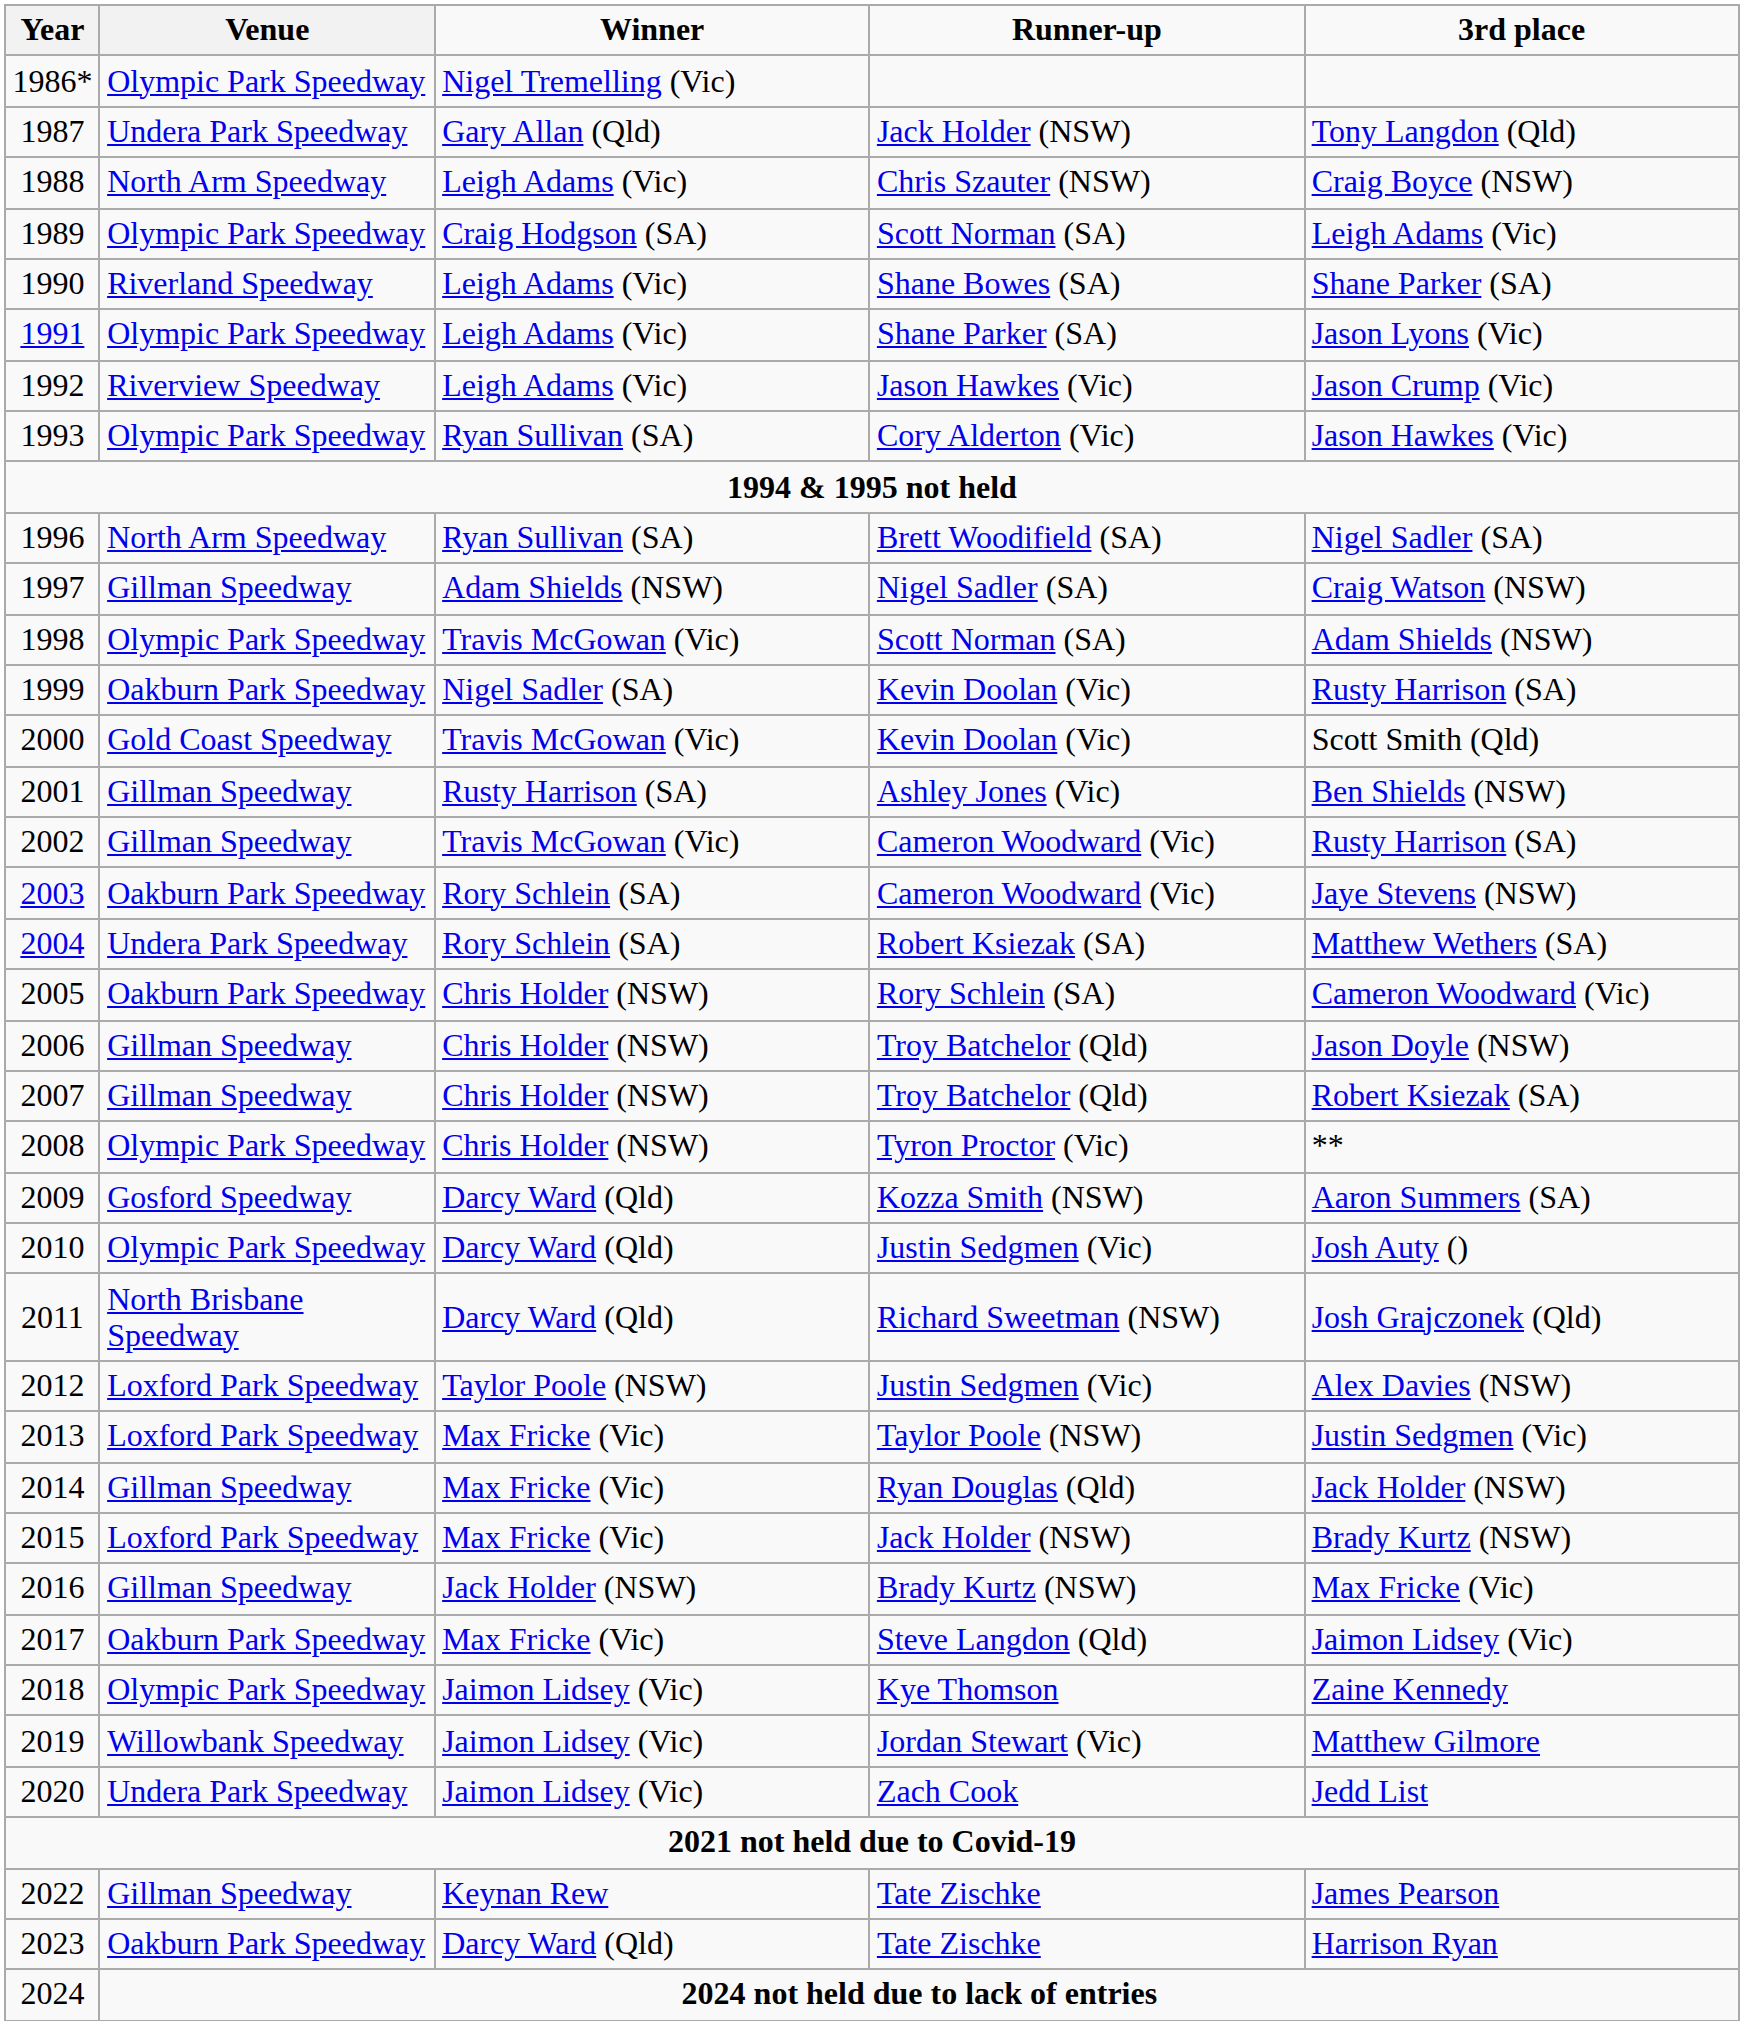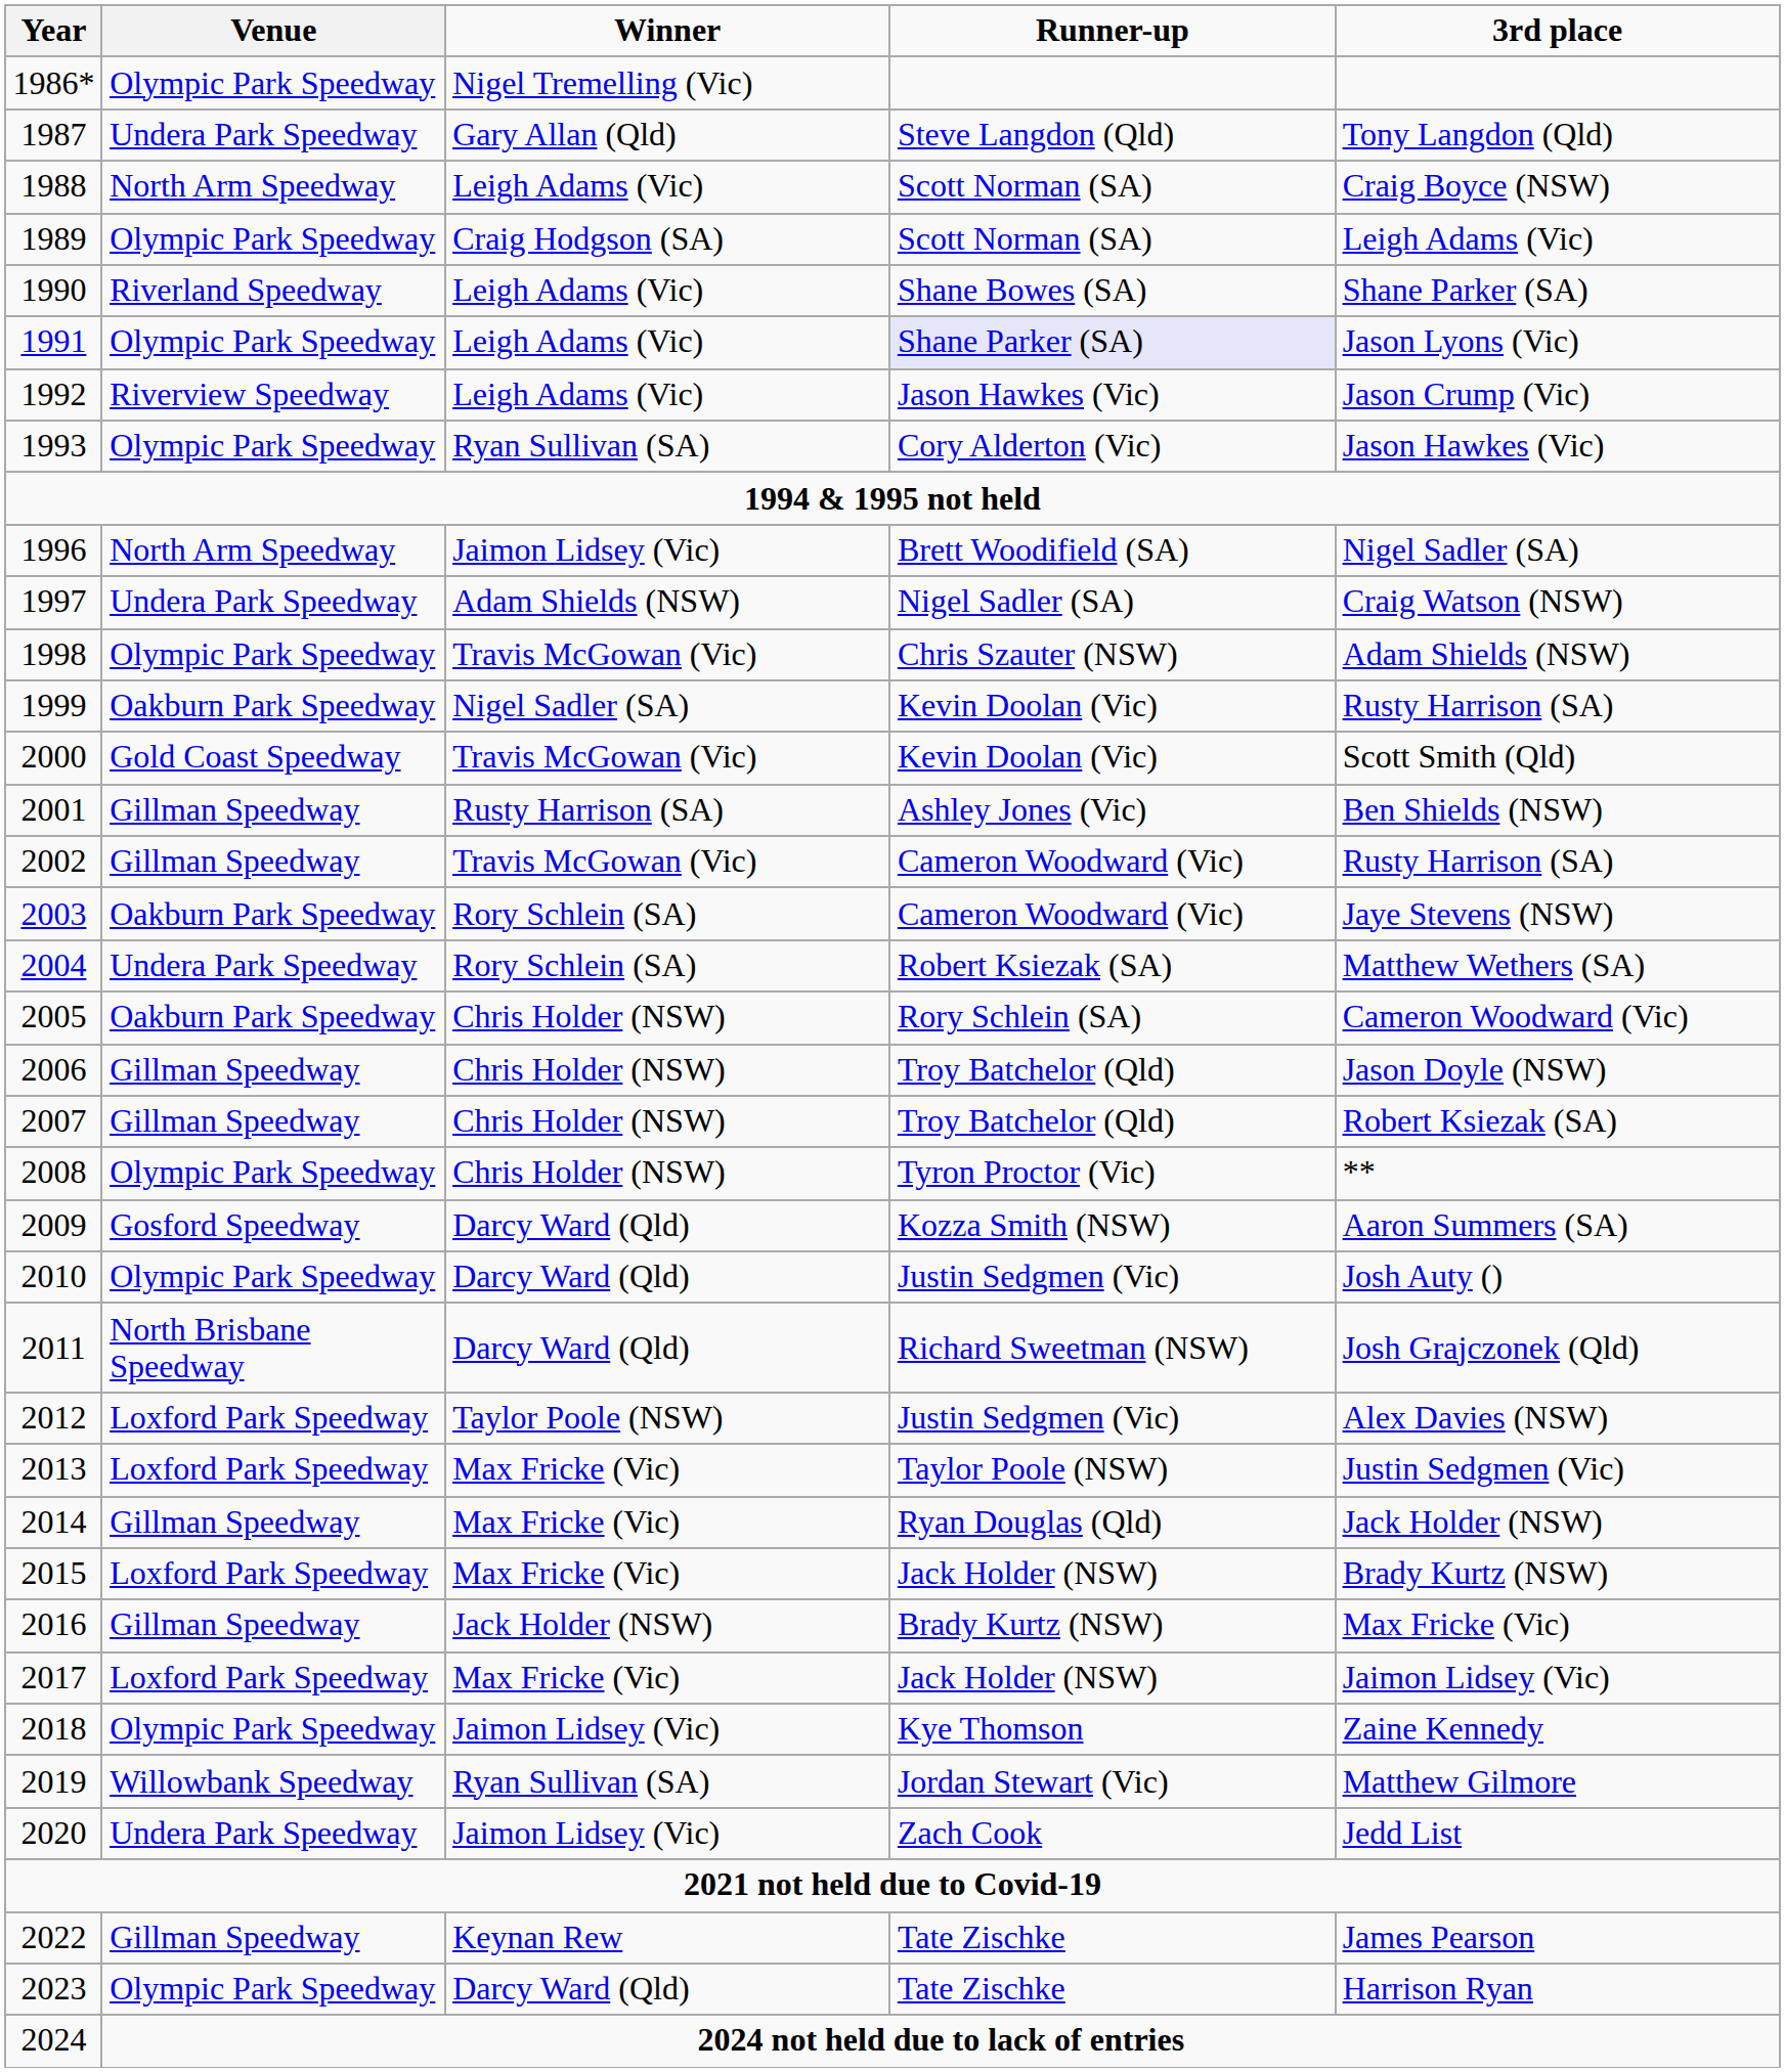 <table class="wikitable">
 <tr align=center>
 <th>Year</th>
 <th>Venue</th>
 <td width=210px ><strong>Winner</strong></td>
 <td width=210px ><strong>Runner-up</strong></td>
 <td width=210px ><strong>3rd place</strong></td>
 </tr>
 <tr>
 <td align=center>1986*</td>
 <td><a href='#'>Olympic Park Speedway</a></td>
 <td><a href='#'>Nigel Tremelling</a> (Vic)</td>
 <td></td>
 <td></td>
 </tr>
 <tr>
 </tr>
 <tr>
 <td align=center>1987</td>
 <td><a href='#'>Undera Park Speedway</a></td>
 <td><a href='#'>Gary Allan</a> (Qld)</td>
-<td><a href='#'>Jack Holder</a> (NSW)</td>
+<td><a href='#'>Steve Langdon</a> (Qld)</td>
 <td><a href='#'>Tony Langdon</a> (Qld)</td>
 </tr>
 <tr>
 <td align=center>1988</td>
 <td><a href='#'>North Arm Speedway</a></td>
 <td><a href='#'>Leigh Adams</a> (Vic)</td>
-<td><a href='#'>Chris Szauter</a> (NSW)</td>
+<td><a href='#'>Scott Norman</a> (SA)</td>
 <td><a href='#'>Craig Boyce</a> (NSW)</td>
 </tr>
 <tr>
 <td align=center>1989</td>
 <td><a href='#'>Olympic Park Speedway</a></td>
 <td><a href='#'>Craig Hodgson</a> (SA)</td>
 <td><a href='#'>Scott Norman</a> (SA)</td>
 <td><a href='#'>Leigh Adams</a> (Vic)</td>
 </tr>
 <tr>
 <td align=center>1990</td>
 <td><a href='#'>Riverland Speedway</a></td>
 <td><a href='#'>Leigh Adams</a> (Vic)</td>
 <td><a href='#'>Shane Bowes</a> (SA)</td>
 <td><a href='#'>Shane Parker</a> (SA)</td>
 </tr>
 <tr>
 <td align=center><a href='#'>1991</a></td>
 <td><a href='#'>Olympic Park Speedway</a></td>
 <td><a href='#'>Leigh Adams</a> (Vic)</td>
-<td><a href='#'>Shane Parker</a> (SA)</td>
+<td style="background: lavender;"><a href='#'>Shane Parker</a> (SA)</td>
 <td><a href='#'>Jason Lyons</a> (Vic)</td>
 </tr>
 <tr>
 <td align=center>1992</td>
 <td><a href='#'>Riverview Speedway</a></td>
 <td><a href='#'>Leigh Adams</a> (Vic)</td>
 <td><a href='#'>Jason Hawkes</a> (Vic)</td>
 <td><a href='#'>Jason Crump</a> (Vic)</td>
 </tr>
 <tr>
 <td align=center>1993</td>
 <td><a href='#'>Olympic Park Speedway</a></td>
 <td><a href='#'>Ryan Sullivan</a> (SA)</td>
 <td><a href='#'>Cory Alderton</a> (Vic)</td>
 <td><a href='#'>Jason Hawkes</a> (Vic)</td>
 </tr>
 <tr>
 <td colspan=5 align=center><strong>1994 & 1995 not held</strong></td>
 </tr>
 <tr>
 <td align=center>1996</td>
 <td><a href='#'>North Arm Speedway</a></td>
-<td><a href='#'>Ryan Sullivan</a> (SA)</td>
+<td><a href='#'>Jaimon Lidsey</a> (Vic)</td>
 <td><a href='#'>Brett Woodifield</a> (SA)</td>
 <td><a href='#'>Nigel Sadler</a> (SA)</td>
 </tr>
 <tr>
 <td align=center>1997</td>
-<td><a href='#'>Gillman Speedway</a></td>
+<td><a href='#'>Undera Park Speedway</a></td>
 <td><a href='#'>Adam Shields</a> (NSW)</td>
 <td><a href='#'>Nigel Sadler</a> (SA)</td>
 <td><a href='#'>Craig Watson</a> (NSW)</td>
 </tr>
 <tr>
 <td align=center>1998</td>
 <td><a href='#'>Olympic Park Speedway</a></td>
 <td><a href='#'>Travis McGowan</a> (Vic)</td>
-<td><a href='#'>Scott Norman</a> (SA)</td>
+<td><a href='#'>Chris Szauter</a> (NSW)</td>
 <td><a href='#'>Adam Shields</a> (NSW)</td>
 </tr>
 <tr>
 <td align=center>1999</td>
 <td><a href='#'>Oakburn Park Speedway</a></td>
 <td><a href='#'>Nigel Sadler</a> (SA)</td>
 <td><a href='#'>Kevin Doolan</a> (Vic)</td>
 <td><a href='#'>Rusty Harrison</a> (SA)</td>
 </tr>
 <tr>
 <td align=center>2000</td>
 <td><a href='#'>Gold Coast Speedway</a></td>
 <td><a href='#'>Travis McGowan</a> (Vic)</td>
 <td><a href='#'>Kevin Doolan</a> (Vic)</td>
 <td>Scott Smith (Qld)</td>
 </tr>
 <tr>
 <td align=center>2001</td>
 <td><a href='#'>Gillman Speedway</a></td>
 <td><a href='#'>Rusty Harrison</a> (SA)</td>
 <td><a href='#'>Ashley Jones</a> (Vic)</td>
 <td><a href='#'>Ben Shields</a> (NSW)</td>
 </tr>
 <tr>
 <td align=center>2002</td>
 <td><a href='#'>Gillman Speedway</a></td>
 <td><a href='#'>Travis McGowan</a> (Vic)</td>
 <td><a href='#'>Cameron Woodward</a> (Vic)</td>
 <td><a href='#'>Rusty Harrison</a> (SA)</td>
 </tr>
 <tr>
 <td align=center><a href='#'>2003</a></td>
 <td><a href='#'>Oakburn Park Speedway</a></td>
 <td><a href='#'>Rory Schlein</a> (SA)</td>
 <td><a href='#'>Cameron Woodward</a> (Vic)</td>
 <td><a href='#'>Jaye Stevens</a> (NSW)</td>
 </tr>
 <tr>
 <td align=center><a href='#'>2004</a></td>
 <td><a href='#'>Undera Park Speedway</a></td>
 <td><a href='#'>Rory Schlein</a> (SA)</td>
 <td><a href='#'>Robert Ksiezak</a> (SA)</td>
 <td><a href='#'>Matthew Wethers</a> (SA)</td>
 </tr>
 <tr>
 <td align=center>2005</td>
 <td><a href='#'>Oakburn Park Speedway</a></td>
 <td><a href='#'>Chris Holder</a> (NSW)</td>
 <td><a href='#'>Rory Schlein</a> (SA)</td>
 <td><a href='#'>Cameron Woodward</a> (Vic)</td>
 </tr>
 <tr>
 <td align=center>2006</td>
 <td><a href='#'>Gillman Speedway</a></td>
 <td><a href='#'>Chris Holder</a> (NSW)</td>
 <td><a href='#'>Troy Batchelor</a> (Qld)</td>
 <td><a href='#'>Jason Doyle</a> (NSW)</td>
 </tr>
 <tr>
 <td align=center>2007</td>
 <td><a href='#'>Gillman Speedway</a></td>
 <td><a href='#'>Chris Holder</a> (NSW)</td>
 <td><a href='#'>Troy Batchelor</a> (Qld)</td>
 <td><a href='#'>Robert Ksiezak</a> (SA)</td>
 </tr>
 <tr>
 <td align=center>2008</td>
 <td><a href='#'>Olympic Park Speedway</a></td>
 <td><a href='#'>Chris Holder</a> (NSW)</td>
 <td><a href='#'>Tyron Proctor</a> (Vic)</td>
 <td>**</td>
 </tr>
 <tr>
 <td align=center>2009</td>
 <td><a href='#'>Gosford Speedway</a></td>
 <td><a href='#'>Darcy Ward</a> (Qld)</td>
 <td><a href='#'>Kozza Smith</a> (NSW)</td>
 <td><a href='#'>Aaron Summers</a> (SA)</td>
 </tr>
 <tr>
 <td align=center>2010</td>
 <td><a href='#'>Olympic Park Speedway</a></td>
 <td><a href='#'>Darcy Ward</a> (Qld)</td>
 <td><a href='#'>Justin Sedgmen</a> (Vic)</td>
 <td><a href='#'>Josh Auty</a> ()</td>
 </tr>
 <tr>
 <td align=center>2011</td>
 <td><a href='#'>North Brisbane Speedway</a></td>
 <td><a href='#'>Darcy Ward</a> (Qld)</td>
 <td><a href='#'>Richard Sweetman</a> (NSW)</td>
 <td><a href='#'>Josh Grajczonek</a> (Qld)</td>
 </tr>
 <tr>
 <td align=center>2012</td>
 <td><a href='#'>Loxford Park Speedway</a></td>
 <td><a href='#'>Taylor Poole</a> (NSW)</td>
 <td><a href='#'>Justin Sedgmen</a> (Vic)</td>
 <td><a href='#'>Alex Davies</a> (NSW)</td>
 </tr>
 <tr>
 <td align=center>2013</td>
 <td><a href='#'>Loxford Park Speedway</a></td>
 <td><a href='#'>Max Fricke</a> (Vic)</td>
 <td><a href='#'>Taylor Poole</a> (NSW)</td>
 <td><a href='#'>Justin Sedgmen</a> (Vic)</td>
 </tr>
 <tr>
 <td align=center>2014</td>
 <td><a href='#'>Gillman Speedway</a></td>
 <td><a href='#'>Max Fricke</a> (Vic)</td>
 <td><a href='#'>Ryan Douglas</a> (Qld)</td>
 <td><a href='#'>Jack Holder</a> (NSW)</td>
 </tr>
 <tr>
 <td align=center>2015</td>
 <td><a href='#'>Loxford Park Speedway</a></td>
 <td><a href='#'>Max Fricke</a> (Vic)</td>
 <td><a href='#'>Jack Holder</a> (NSW)</td>
 <td><a href='#'>Brady Kurtz</a> (NSW)</td>
 </tr>
 <tr>
 <td align=center>2016</td>
 <td><a href='#'>Gillman Speedway</a></td>
 <td><a href='#'>Jack Holder</a> (NSW)</td>
 <td><a href='#'>Brady Kurtz</a> (NSW)</td>
 <td><a href='#'>Max Fricke</a> (Vic)</td>
 </tr>
 <tr>
 <td align=center>2017</td>
-<td><a href='#'>Oakburn Park Speedway</a></td>
+<td><a href='#'>Loxford Park Speedway</a></td>
 <td><a href='#'>Max Fricke</a> (Vic)</td>
-<td><a href='#'>Steve Langdon</a> (Qld)</td>
+<td><a href='#'>Jack Holder</a> (NSW)</td>
 <td><a href='#'>Jaimon Lidsey</a> (Vic)</td>
 </tr>
 <tr>
 <td align=center>2018</td>
 <td><a href='#'>Olympic Park Speedway</a></td>
 <td><a href='#'>Jaimon Lidsey</a> (Vic)</td>
 <td><a href='#'>Kye Thomson</a></td>
 <td><a href='#'>Zaine Kennedy</a></td>
 </tr>
 <tr>
 <td align=center>2019</td>
 <td><a href='#'>Willowbank Speedway</a></td>
-<td><a href='#'>Jaimon Lidsey</a> (Vic)</td>
+<td><a href='#'>Ryan Sullivan</a> (SA)</td>
 <td><a href='#'>Jordan Stewart</a> (Vic)</td>
 <td><a href='#'>Matthew Gilmore</a></td>
 </tr>
 <tr>
 <td align=center>2020</td>
 <td><a href='#'>Undera Park Speedway</a></td>
 <td><a href='#'>Jaimon Lidsey</a> (Vic)</td>
 <td><a href='#'>Zach Cook</a></td>
 <td><a href='#'>Jedd List</a></td>
 </tr>
 <tr>
 <td colspan=5 align=center><strong>2021 not held due to Covid-19</strong></td>
 </tr>
 <tr>
 <td align=center>2022</td>
 <td><a href='#'>Gillman Speedway</a></td>
 <td><a href='#'>Keynan Rew</a></td>
 <td><a href='#'>Tate Zischke</a></td>
 <td><a href='#'>James Pearson</a></td>
 </tr>
 <tr>
 <td align=center>2023</td>
-<td><a href='#'>Oakburn Park Speedway</a></td>
+<td><a href='#'>Olympic Park Speedway</a></td>
 <td><a href='#'>Darcy Ward</a> (Qld)</td>
 <td><a href='#'>Tate Zischke</a></td>
 <td><a href='#'>Harrison Ryan</a></td>
 </tr>
 <tr>
 <td align=center>2024</td>
 <td colspan=5 align=center><strong>2024 not held due to lack of entries</strong></td>
 </tr>
 </table>
